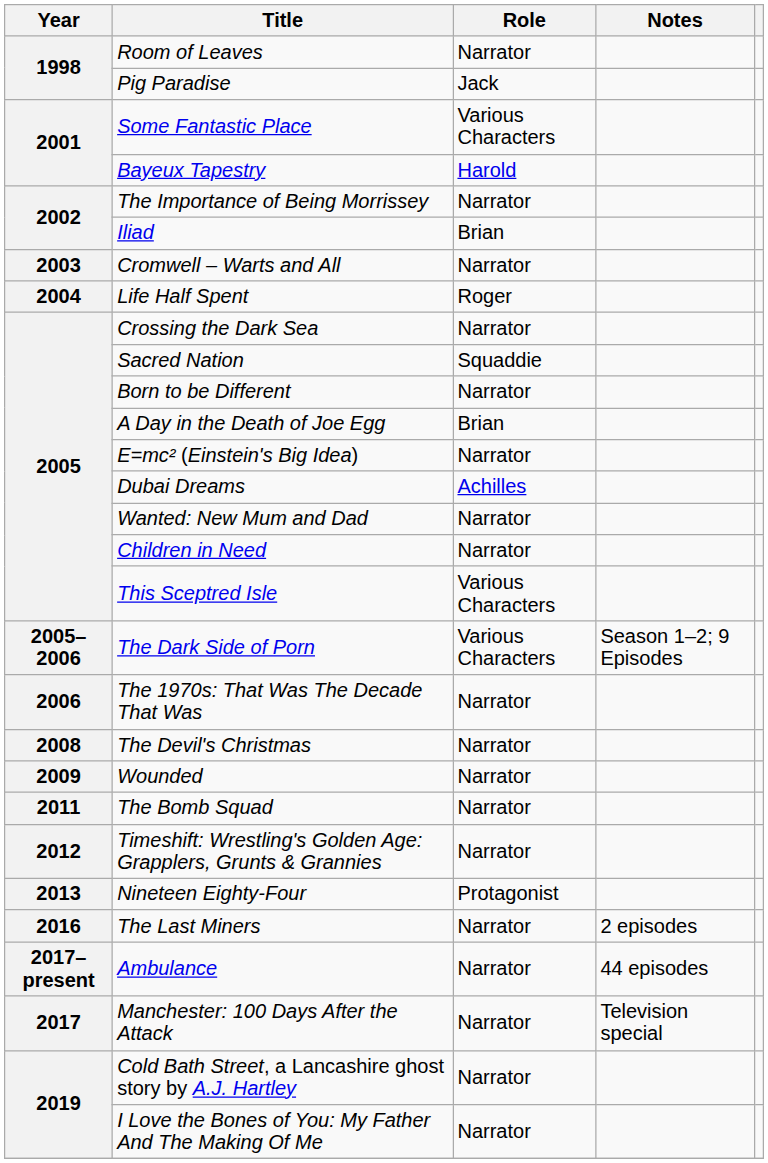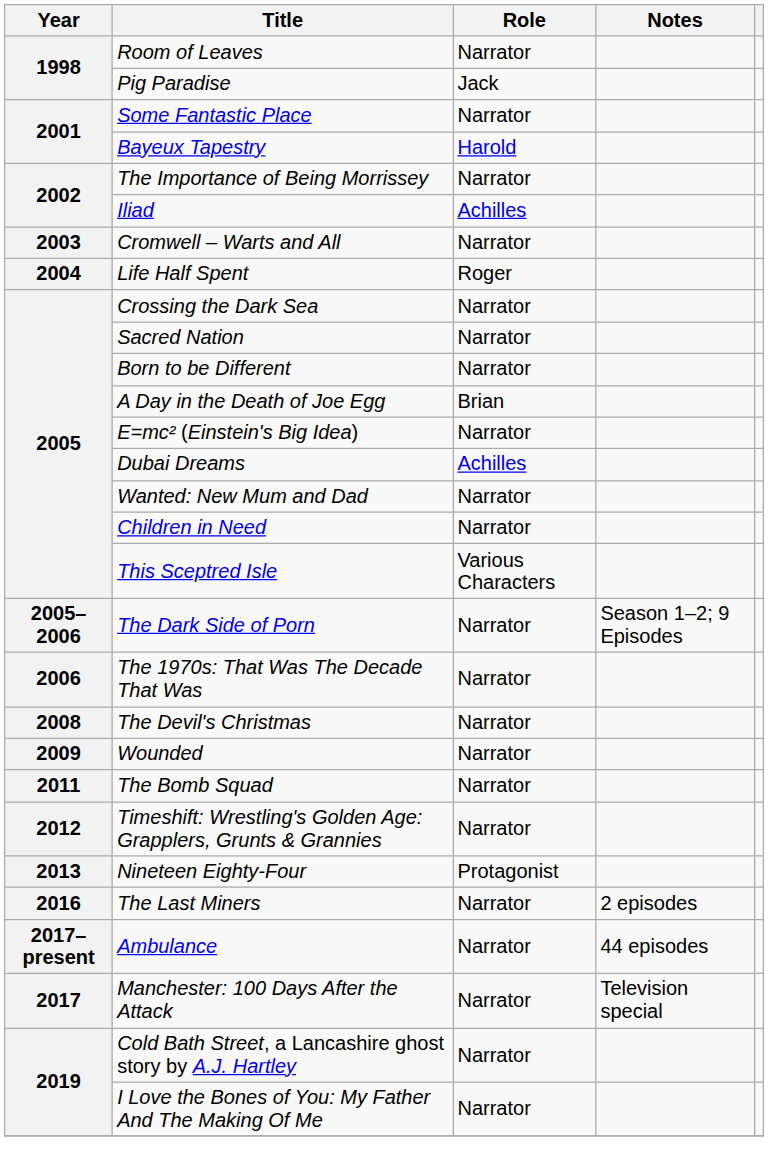 <table class="wikitable sortable">
 <tr>
 <th>Year</th>
 <th>Title</th>
 <th>Role</th>
 <th>Notes</th>
 <th class="unsortable"></th>
 </tr>
 <tr>
 <th row=scope rowspan="2">1998</th>
 <td><em>Room of Leaves</em></td>
 <td>Narrator</td>
 <td></td>
 <td></td>
 </tr>
 <tr>
 <td><em>Pig Paradise</em></td>
 <td>Jack</td>
 <td></td>
 <td></td>
 </tr>
 <tr>
 <th row=scope rowspan="2">2001</th>
 <td><em><a href='#'>Some Fantastic Place</a></em></td>
-<td>Various Characters</td>
+<td>Narrator</td>
 <td></td>
 <td></td>
 </tr>
 <tr>
 <td><em><a href='#'>Bayeux Tapestry</a></em></td>
 <td><a href='#'>Harold</a></td>
 <td></td>
 <td></td>
 </tr>
 <tr>
 <th row=scope rowspan="2">2002</th>
 <td><em>The Importance of Being Morrissey</em></td>
 <td>Narrator</td>
 <td></td>
 <td></td>
 </tr>
 <tr>
 <td><em><a href='#'>Iliad</a></em></td>
-<td>Brian</td>
+<td><a href='#'>Achilles</a></td>
 <td></td>
 <td></td>
 </tr>
 <tr>
 <th row=scope>2003</th>
 <td><em>Cromwell – Warts and All</em></td>
 <td>Narrator</td>
 <td></td>
 <td></td>
 </tr>
 <tr>
 <th row=scope>2004</th>
 <td><em>Life Half Spent</em></td>
 <td>Roger</td>
 <td></td>
 <td></td>
 </tr>
 <tr>
 <th row=scope rowspan="9">2005</th>
 <td><em>Crossing the Dark Sea</em></td>
 <td>Narrator</td>
 <td></td>
 <td></td>
 </tr>
 <tr>
 <td><em>Sacred Nation</em></td>
-<td>Squaddie</td>
+<td>Narrator</td>
 <td></td>
 <td></td>
 </tr>
 <tr>
 <td><em>Born to be Different</em></td>
 <td>Narrator</td>
 <td></td>
 <td></td>
 </tr>
 <tr>
 <td><em>A Day in the Death of Joe Egg</em></td>
 <td>Brian</td>
 <td></td>
 <td></td>
 </tr>
 <tr>
 <td><em>E=mc²</em> (<em>Einstein's Big Idea</em>)</td>
 <td>Narrator</td>
 <td></td>
 <td></td>
 </tr>
 <tr>
 <td><em>Dubai Dreams</em></td>
 <td><a href='#'>Achilles</a></td>
 <td></td>
 <td></td>
 </tr>
 <tr>
 <td><em>Wanted: New Mum and Dad</em></td>
 <td>Narrator</td>
 <td></td>
 <td></td>
 </tr>
 <tr>
 <td><em><a href='#'>Children in Need</a></em></td>
 <td>Narrator</td>
 <td></td>
 <td></td>
 </tr>
 <tr>
 <td><em><a href='#'>This Sceptred Isle</a></em></td>
 <td>Various Characters</td>
 <td></td>
 <td></td>
 </tr>
 <tr>
 <th row=scope>2005–2006</th>
 <td><em><a href='#'>The Dark Side of Porn</a></em></td>
-<td>Various Characters</td>
+<td>Narrator</td>
 <td>Season 1–2; 9 Episodes</td>
 <td></td>
 </tr>
 <tr>
 <th row=scope>2006</th>
 <td><em>The 1970s: That Was The Decade That Was</em></td>
 <td>Narrator</td>
 <td></td>
 <td></td>
 </tr>
 <tr>
 <th row=scope>2008</th>
 <td><em>The Devil's Christmas</em></td>
 <td>Narrator</td>
 <td></td>
 <td></td>
 </tr>
 <tr>
 <th row=scope>2009</th>
 <td><em>Wounded</em></td>
 <td>Narrator</td>
 <td></td>
 <td></td>
 </tr>
 <tr>
 <th row=scope>2011</th>
 <td><em>The Bomb Squad</em></td>
 <td>Narrator</td>
 <td></td>
 <td></td>
 </tr>
 <tr>
 <th row=scope>2012</th>
 <td><em>Timeshift: Wrestling's Golden Age: Grapplers, Grunts & Grannies</em></td>
 <td>Narrator</td>
 <td></td>
 <td></td>
 </tr>
 <tr>
 <th row=scope>2013</th>
 <td><em>Nineteen Eighty-Four</em></td>
 <td>Protagonist</td>
 <td></td>
 <td></td>
 </tr>
 <tr>
 <th row=scope>2016</th>
 <td><em>The Last Miners</em></td>
 <td>Narrator</td>
 <td>2 episodes</td>
 <td></td>
 </tr>
 <tr>
 <th row=scope>2017–present</th>
 <td><em><a href='#'>Ambulance</a></em></td>
 <td>Narrator</td>
 <td>44 episodes</td>
 <td></td>
 </tr>
 <tr>
 <th row=scope>2017</th>
 <td><em>Manchester: 100 Days After the Attack</em></td>
 <td>Narrator</td>
 <td>Television special</td>
 <td></td>
 </tr>
 <tr>
 <th row=scope rowspan="2">2019</th>
 <td><em>Cold Bath Street</em>, a Lancashire ghost story by <em><a href='#'>A.J. Hartley</a></em></td>
 <td>Narrator</td>
 <td></td>
 <td></td>
 </tr>
 <tr>
 <td><em>I Love the Bones of You: My Father And The Making Of Me</em></td>
 <td>Narrator</td>
 <td></td>
 <td></td>
 </tr>
 <tr>
 </tr>
 </table>
